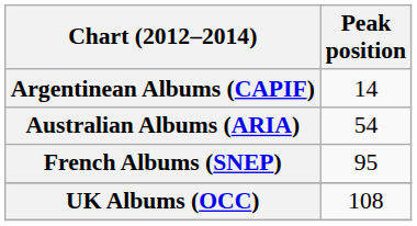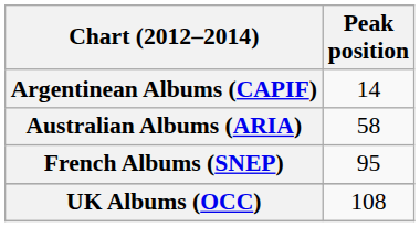 <table class="wikitable sortable plainrowheaders" style="text-align:center;">
 <tr>
 <th scope="col">Chart (2012–2014)</th>
 <th scope="col">Peak<br>position</th>
 </tr>
 <tr>
 <th scope="row">Argentinean Albums (<a href='#'>CAPIF</a>)</th>
 <td>14</td>
 </tr>
 <tr>
 <th scope="row">Australian Albums (<a href='#'>ARIA</a>)</th>
-<td>54</td>
+<td>58</td>
 </tr>
 <tr>
 <th scope="row">French Albums (<a href='#'>SNEP</a>)</th>
 <td>95</td>
 </tr>
 <tr>
 </tr>
 <tr>
 </tr>
 <tr>
 <th scope="row">UK Albums (<a href='#'>OCC</a>)</th>
 <td>108</td>
 </tr>
 <tr>
 </tr>
 <tr>
 </tr>
 </table>
